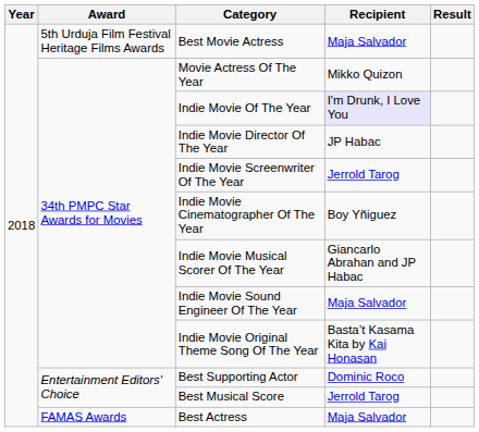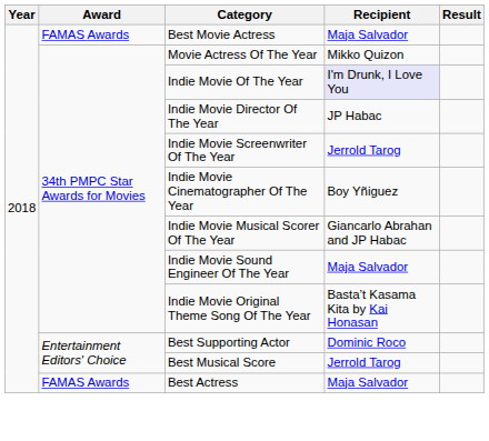 <table class="wikitable">
 <tr>
 <th>Year</th>
 <th>Award</th>
 <th>Category</th>
 <th>Recipient</th>
 <th>Result</th>
 </tr>
 <tr>
 <td rowspan="12">2018</td>
-<td>5th Urduja Film Festival Heritage Films Awards</td>
+<td><a href='#'>FAMAS Awards</a></td>
 <td>Best Movie Actress</td>
 <td><a href='#'>Maja Salvador</a></td>
 <td></td>
 </tr>
 <tr>
 <td rowspan="8"><a href='#'>34th PMPC Star Awards for Movies</a></td>
 <td>Movie Actress Of The Year</td>
 <td>Mikko Quizon</td>
 <td></td>
 </tr>
 <tr>
 <td>Indie Movie Of The Year</td>
 <td style="background: lavender;">I'm Drunk, I Love You</td>
 <td></td>
 </tr>
 <tr>
 <td>Indie Movie Director Of The Year</td>
 <td>JP Habac</td>
 <td></td>
 </tr>
 <tr>
 <td>Indie Movie Screenwriter Of The Year</td>
 <td><a href='#'>Jerrold Tarog</a></td>
 <td></td>
 </tr>
 <tr>
 <td>Indie Movie Cinematographer Of The Year</td>
 <td>Boy Yñiguez</td>
 <td></td>
 </tr>
 <tr>
 <td>Indie Movie Musical Scorer Of The Year</td>
 <td>Giancarlo Abrahan and JP Habac</td>
 <td></td>
 </tr>
 <tr>
 <td>Indie Movie Sound Engineer Of The Year</td>
 <td><a href='#'>Maja Salvador</a></td>
 <td></td>
 </tr>
 <tr>
 <td>Indie Movie Original Theme Song Of The Year</td>
 <td>Basta’t Kasama Kita by <a href='#'>Kai Honasan</a></td>
 <td></td>
 </tr>
 <tr>
 <td rowspan="2"><em>Entertainment Editors' Choice</em></td>
 <td>Best Supporting Actor</td>
 <td><a href='#'>Dominic Roco</a></td>
 <td></td>
 </tr>
 <tr>
 <td>Best Musical Score</td>
 <td><a href='#'>Jerrold Tarog</a></td>
 <td></td>
 </tr>
 <tr>
 <td><a href='#'>FAMAS Awards</a></td>
 <td>Best Actress</td>
 <td><a href='#'>Maja Salvador</a></td>
 <td></td>
 </tr>
 </table>
